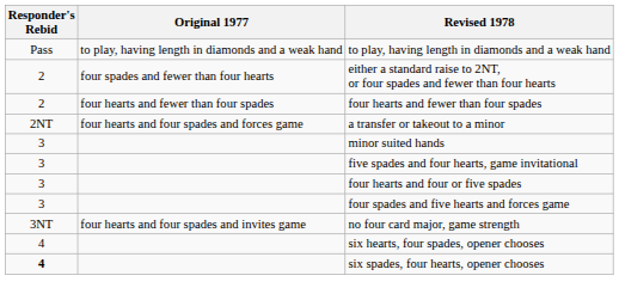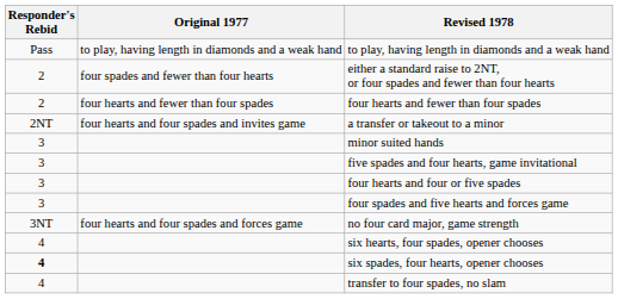 <table class="wikitable">
 <tr>
 <th>Responder's<br>Rebid</th>
 <th>Original 1977</th>
 <th>Revised 1978</th>
 </tr>
 <tr>
 <td align="center">Pass</td>
 <td>to play, having length in diamonds and a weak hand</td>
 <td>to play, having length in diamonds and a weak hand</td>
 </tr>
 <tr>
 <td align="center">2</td>
 <td>four spades and fewer than four hearts</td>
 <td>either a standard raise to 2NT,<br>or four spades and fewer than four hearts</td>
 </tr>
 <tr>
 <td align="center">2</td>
 <td>four hearts and fewer than four spades</td>
 <td>four hearts and fewer than four spades</td>
 </tr>
 <tr>
 <td align="center">2NT</td>
-<td>four hearts and four spades and forces game</td>
+<td>four hearts and four spades and invites game</td>
 <td>a transfer or takeout to a minor</td>
 </tr>
 <tr>
 <td align="center">3</td>
 <td></td>
 <td>minor suited hands</td>
 </tr>
 <tr>
 <td align="center">3</td>
 <td></td>
 <td>five spades and four hearts, game invitational</td>
 </tr>
 <tr>
 <td align="center">3</td>
 <td></td>
 <td>four hearts and four or five spades</td>
 </tr>
 <tr>
 <td align="center">3</td>
 <td></td>
 <td>four spades and five hearts and forces game</td>
 </tr>
 <tr>
 <td align="center">3NT</td>
-<td>four hearts and four spades and invites game</td>
+<td>four hearts and four spades and forces game</td>
 <td>no four card major, game strength</td>
 </tr>
 <tr>
 <td align="center">4</td>
 <td></td>
 <td>six hearts, four spades, opener chooses</td>
 </tr>
 <tr>
 <td align="center"><strong>4</strong></td>
 <td></td>
 <td>six spades, four hearts, opener chooses</td>
 </tr>
+<tr>
+<td align="center">4</td>
+<td></td>
+<td>transfer to four spades, no slam</td>
+</tr>
 </table>
